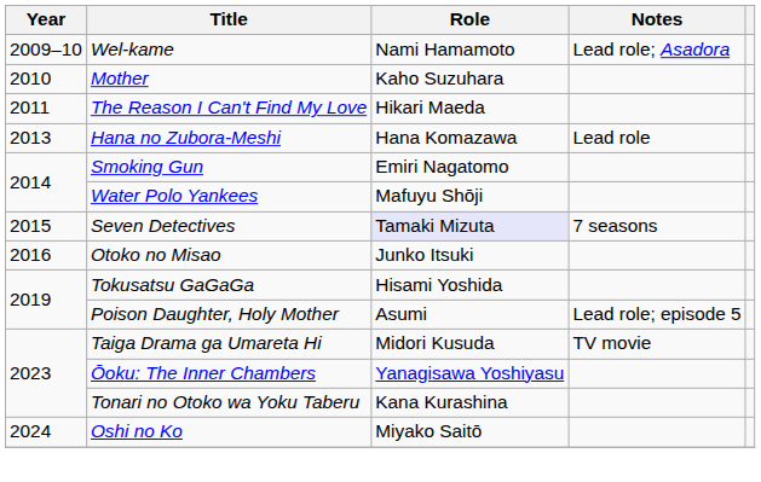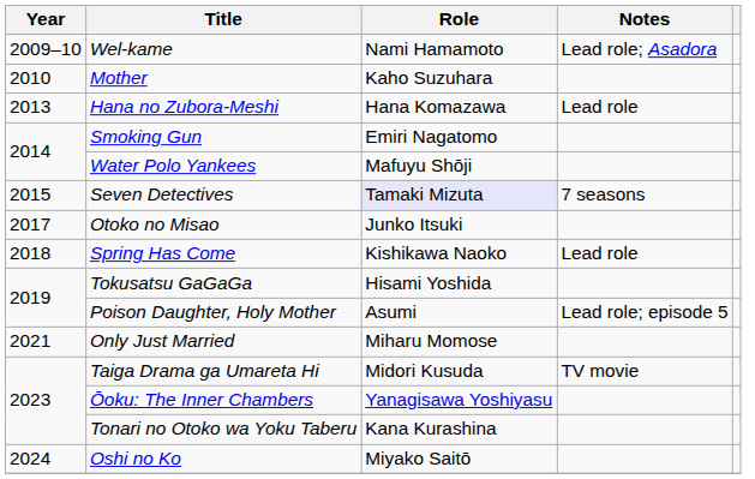 <table class="wikitable">
 <tr>
 <th>Year</th>
 <th>Title</th>
 <th>Role</th>
 <th>Notes</th>
 <th></th>
 </tr>
 <tr>
 <td>2009–10</td>
 <td><em>Wel-kame</em></td>
 <td>Nami Hamamoto</td>
 <td>Lead role; <em><a href='#'>Asadora</a></em></td>
 <td></td>
 </tr>
 <tr>
 <td>2010</td>
 <td><em><a href='#'>Mother</a></em></td>
 <td>Kaho Suzuhara</td>
-<td></td>
-<td></td>
-</tr>
-<tr>
-<td>2011</td>
-<td><em><a href='#'>The Reason I Can't Find My Love</a></em></td>
-<td>Hikari Maeda</td>
 <td></td>
 <td></td>
 </tr>
 <tr>
 <td>2013</td>
 <td><em><a href='#'>Hana no Zubora-Meshi</a></em></td>
 <td>Hana Komazawa</td>
 <td>Lead role</td>
 <td></td>
 </tr>
 <tr>
 <td rowspan="2">2014</td>
 <td><em><a href='#'>Smoking Gun</a></em></td>
 <td>Emiri Nagatomo</td>
 <td></td>
 <td></td>
 </tr>
 <tr>
 <td><em><a href='#'>Water Polo Yankees</a></em></td>
 <td>Mafuyu Shōji</td>
 <td></td>
 <td></td>
 </tr>
 <tr>
 <td>2015</td>
 <td><em>Seven Detectives</em></td>
 <td style="background: lavender;">Tamaki Mizuta</td>
 <td>7 seasons</td>
 <td></td>
 </tr>
 <tr>
-<td>2016</td>
+<td>2017</td>
 <td><em>Otoko no Misao</em></td>
 <td>Junko Itsuki</td>
 <td></td>
+<td></td>
+</tr>
+<tr>
+<td>2018</td>
+<td><em><a href='#'>Spring Has Come</a></em></td>
+<td>Kishikawa Naoko</td>
+<td>Lead role</td>
 <td></td>
 </tr>
 <tr>
 <td rowspan="2">2019</td>
 <td><em>Tokusatsu GaGaGa</em></td>
 <td>Hisami Yoshida</td>
 <td></td>
 <td></td>
 </tr>
 <tr>
 <td><em>Poison Daughter, Holy Mother</em></td>
 <td>Asumi</td>
 <td>Lead role; episode 5</td>
+<td></td>
+</tr>
+<tr>
+<td>2021</td>
+<td><em>Only Just Married</em></td>
+<td>Miharu Momose</td>
+<td></td>
 <td></td>
 </tr>
 <tr>
 <td rowspan=3>2023</td>
 <td><em>Taiga Drama ga Umareta Hi</em></td>
 <td>Midori Kusuda</td>
 <td>TV movie</td>
 <td></td>
 </tr>
 <tr>
 <td><em><a href='#'>Ōoku: The Inner Chambers</a></em></td>
 <td><a href='#'>Yanagisawa Yoshiyasu</a></td>
 <td></td>
 <td></td>
 </tr>
 <tr>
 <td><em>Tonari no Otoko wa Yoku Taberu</em></td>
 <td>Kana Kurashina</td>
 <td></td>
 <td></td>
 </tr>
 <tr>
 <td>2024</td>
 <td><em><a href='#'>Oshi no Ko</a></em></td>
 <td>Miyako Saitō</td>
 <td></td>
 <td></td>
 </tr>
 <tr>
 </tr>
 </table>
